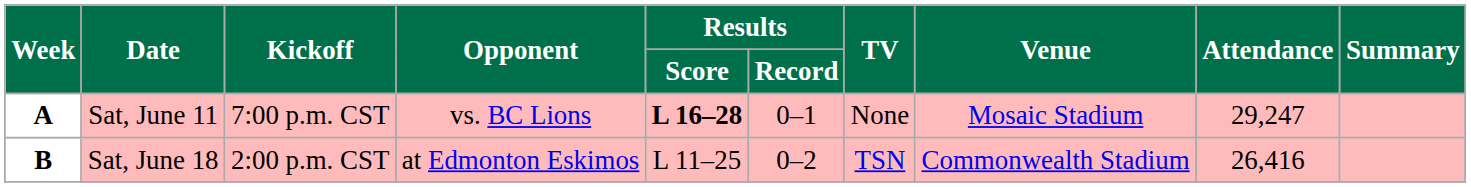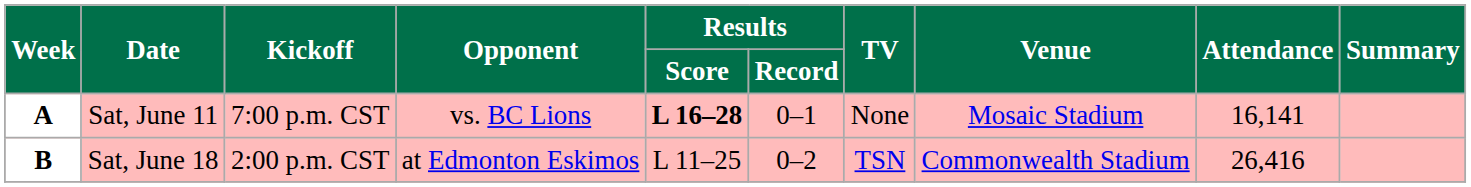 <table class="wikitable" style="font-size: 95%;">
 <tr>
 <th style="background:#00704A;color:White;" rowspan=2>Week</th>
 <th style="background:#00704A;color:White;" rowspan=2>Date</th>
 <th style="background:#00704A;color:White;" rowspan=2>Kickoff</th>
 <th style="background:#00704A;color:White;" rowspan=2>Opponent</th>
 <th style="background:#00704A;color:White;" colspan=2>Results</th>
 <th style="background:#00704A;color:White;" rowspan=2>TV</th>
 <th style="background:#00704A;color:White;" rowspan=2>Venue</th>
 <th style="background:#00704A;color:White;" rowspan=2>Attendance</th>
 <th style="background:#00704A;color:White;" rowspan=2>Summary</th>
 </tr>
 <tr>
 <th style="background:#00704A;color:White;">Score</th>
 <th style="background:#00704A;color:White;">Record</th>
 </tr>
 <tr align="center" bgcolor="#ffbbbb">
 <th style="text-align:center; background:white;"><span><strong>A</strong></span></th>
 <td align="center">Sat, June 11</td>
 <td align="center">7:00 p.m. CST</td>
 <td align="center">vs. <a href='#'>BC Lions</a></td>
 <td align="center"><strong>L 16–28</strong></td>
 <td align="center">0–1</td>
 <td align="center">None</td>
 <td align="center"><a href='#'>Mosaic Stadium</a></td>
-<td align="center">29,247</td>
+<td align="center">16,141</td>
 <td align="center"></td>
 </tr>
 <tr align="center" bgcolor="#ffbbbb">
 <th style="text-align:center; background:white;"><span><strong>B</strong></span></th>
 <td align="center">Sat, June 18</td>
 <td align="center">2:00 p.m. CST</td>
 <td align="center">at <a href='#'>Edmonton Eskimos</a></td>
 <td align="center">L 11–25</td>
 <td align="center">0–2</td>
 <td align="center"><a href='#'>TSN</a></td>
 <td align="center"><a href='#'>Commonwealth Stadium</a></td>
 <td align="center">26,416</td>
 <td align="center"></td>
 </tr>
 </table>
